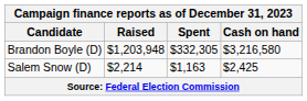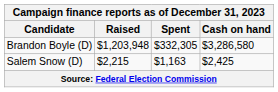 <table class="wikitable sortable">
 <tr>
 <th colspan=4>Campaign finance reports as of December 31, 2023</th>
 </tr>
 <tr style="text-align:center;">
 <th>Candidate</th>
 <th>Raised</th>
 <th>Spent</th>
 <th>Cash on hand</th>
 </tr>
 <tr>
 <td>Brandon Boyle (D)</td>
 <td>$1,203,948</td>
 <td>$332,305</td>
-<td>$3,216,580</td>
+<td>$3,286,580</td>
 </tr>
 <tr>
 <td>Salem Snow (D)</td>
-<td>$2,214</td>
+<td>$2,215</td>
 <td>$1,163</td>
 <td>$2,425</td>
 </tr>
 <tr>
 <th colspan="4"><small>Source: <a href='#'>Federal Election Commission</a></small></th>
 </tr>
 </table>
